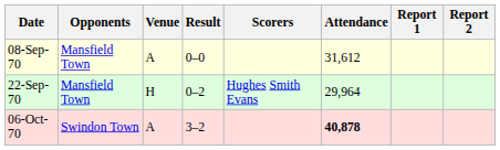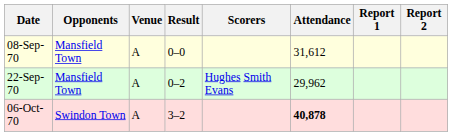 <table class=wikitable>
 <tr>
 <th>Date</th>
 <th>Opponents</th>
 <th>Venue</th>
 <th>Result</th>
 <th>Scorers</th>
 <th>Attendance</th>
 <th>Report 1</th>
 <th>Report 2</th>
 </tr>
 <tr bgcolor="#ffffdd">
 <td>08-Sep-70</td>
 <td><a href='#'>Mansfield Town</a></td>
 <td>A</td>
 <td>0–0</td>
 <td></td>
 <td>31,612</td>
 <td></td>
 <td></td>
 </tr>
 <tr bgcolor="#ddffdd">
 <td>22-Sep-70</td>
 <td><a href='#'>Mansfield Town</a></td>
-<td>H</td>
+<td>A</td>
 <td>0–2</td>
 <td><a href='#'>Hughes</a>  <a href='#'>Smith</a>  <a href='#'>Evans</a> </td>
-<td>29,964</td>
+<td>29,962</td>
 <td></td>
 <td></td>
 </tr>
 <tr bgcolor="#ffdddd">
 <td>06-Oct-70</td>
 <td><a href='#'>Swindon Town</a></td>
 <td>A</td>
 <td>3–2</td>
 <td></td>
 <td><strong>40,878</strong></td>
 <td></td>
 <td></td>
 </tr>
 </table>
